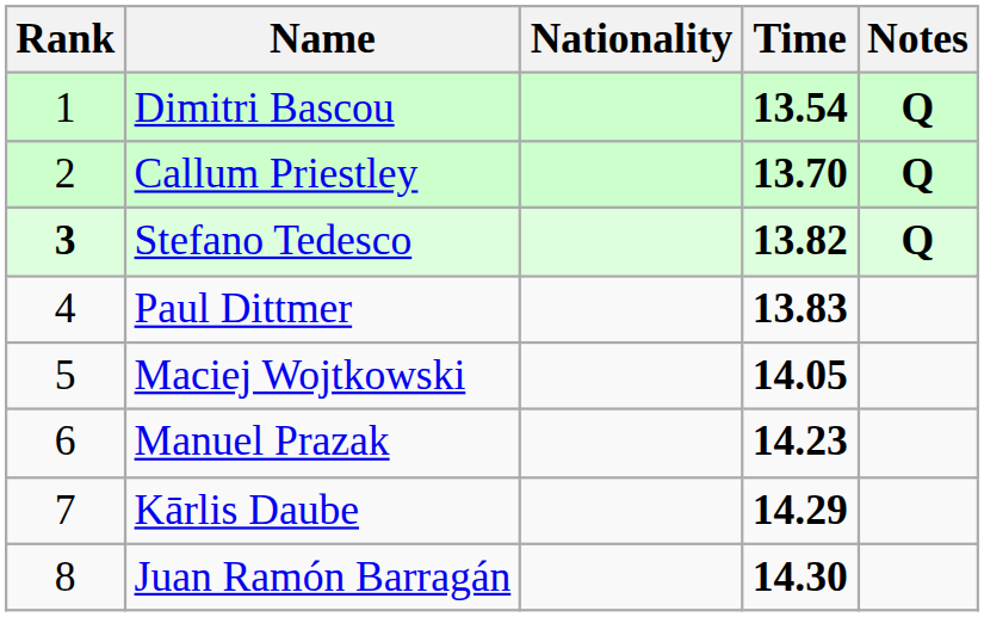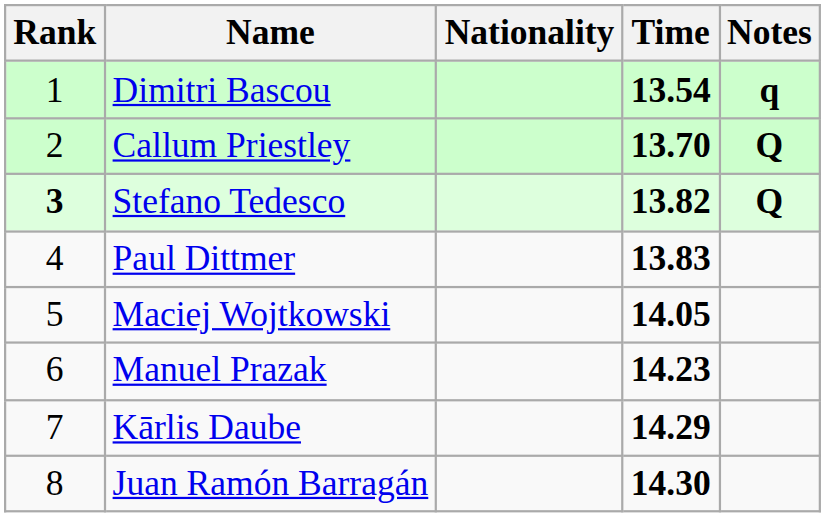 <table class="wikitable sortable" style="text-align:center">
 <tr>
 <th>Rank</th>
 <th>Name</th>
 <th>Nationality</th>
 <th>Time</th>
 <th>Notes</th>
 </tr>
 <tr bgcolor=ccffcc>
 <td>1</td>
 <td align=left><a href='#'>Dimitri Bascou</a></td>
 <td align=left></td>
 <td><strong>13.54</strong></td>
-<td><strong>Q</strong></td>
+<td><strong>q</strong></td>
 </tr>
 <tr bgcolor=ccffcc>
 <td>2</td>
 <td align=left><a href='#'>Callum Priestley</a></td>
 <td align=left></td>
 <td><strong>13.70</strong></td>
 <td><strong>Q</strong></td>
 </tr>
 <tr bgcolor=ddffdd>
 <td><strong>3</strong></td>
 <td align=left><a href='#'>Stefano Tedesco</a></td>
 <td align=left></td>
 <td><strong>13.82</strong></td>
 <td><strong>Q</strong></td>
 </tr>
 <tr>
 <td>4</td>
 <td align=left><a href='#'>Paul Dittmer</a></td>
 <td align=left></td>
 <td><strong>13.83</strong></td>
 <td></td>
 </tr>
 <tr>
 <td>5</td>
 <td align=left><a href='#'>Maciej Wojtkowski</a></td>
 <td align=left></td>
 <td><strong>14.05</strong></td>
 <td></td>
 </tr>
 <tr>
 <td>6</td>
 <td align=left><a href='#'>Manuel Prazak</a></td>
 <td align=left></td>
 <td><strong>14.23</strong></td>
 <td></td>
 </tr>
 <tr>
 <td>7</td>
 <td align=left><a href='#'>Kārlis Daube</a></td>
 <td align=left></td>
 <td><strong>14.29</strong></td>
 <td></td>
 </tr>
 <tr>
 <td>8</td>
 <td align=left><a href='#'>Juan Ramón Barragán</a></td>
 <td align=left></td>
 <td><strong>14.30</strong></td>
 <td></td>
 </tr>
 </table>
